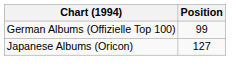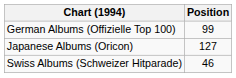 <table class="wikitable sortable">
 <tr>
 <th>Chart (1994)</th>
 <th>Position</th>
 </tr>
 <tr>
 <td>German Albums (Offizielle Top 100)</td>
 <td align="center">99</td>
 </tr>
 <tr>
 <td>Japanese Albums (Oricon)</td>
 <td align="center">127</td>
 </tr>
+<tr>
+<td>Swiss Albums (Schweizer Hitparade)</td>
+<td align="center">46</td>
+</tr>
 </table>
